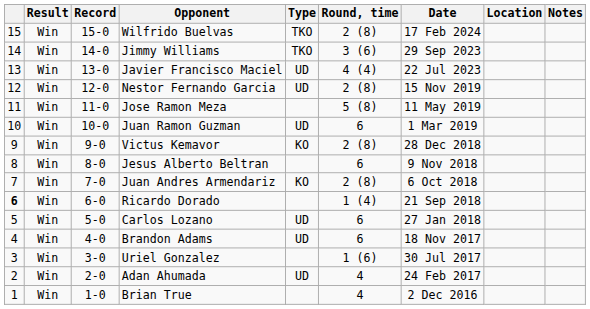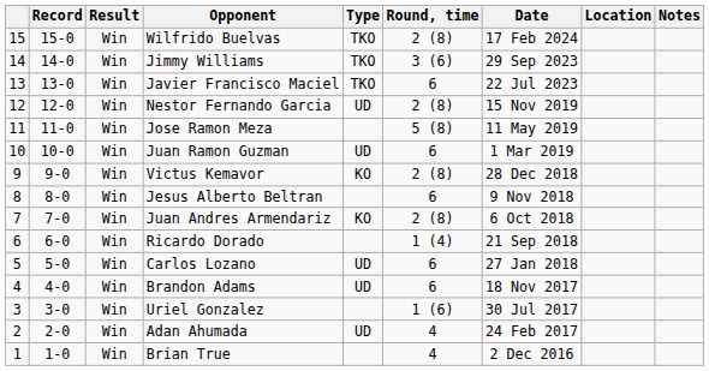 <table class="wikitable" style="text-align:center; font-size:95%">
 <tr>
 <th></th>
+<th>Record</th>
 <th>Result</th>
-<th>Record</th>
 <th>Opponent</th>
 <th>Type</th>
 <th>Round, time</th>
 <th>Date</th>
 <th>Location</th>
 <th>Notes</th>
 </tr>
 <tr>
 <td>15</td>
+<td>15-0</td>
 <td>Win</td>
-<td>15-0</td>
 <td align=left> Wilfrido Buelvas</td>
 <td>TKO</td>
 <td>2 (8) </td>
 <td>17 Feb 2024</td>
 <td align=left></td>
 <td></td>
 </tr>
 <tr>
 <td>14</td>
+<td>14-0</td>
 <td>Win</td>
-<td>14-0</td>
 <td align=left> Jimmy Williams</td>
 <td>TKO</td>
 <td>3 (6) </td>
 <td>29 Sep 2023</td>
 <td align=left></td>
 <td></td>
 </tr>
 <tr>
 <td>13</td>
+<td>13-0</td>
 <td>Win</td>
-<td>13-0</td>
 <td align=left> Javier Francisco Maciel</td>
-<td>UD</td>
-<td>4 (4) </td>
+<td>TKO</td>
+<td>6</td>
 <td>22 Jul 2023</td>
 <td align=left></td>
 <td></td>
 </tr>
 <tr>
 <td>12</td>
+<td>12-0</td>
 <td>Win</td>
-<td>12-0</td>
 <td align=left> Nestor Fernando Garcia</td>
 <td>UD</td>
 <td>2 (8) </td>
 <td>15 Nov 2019</td>
 <td align=left></td>
 <td></td>
 </tr>
 <tr>
 <td>11</td>
+<td>11-0</td>
 <td>Win</td>
-<td>11-0</td>
 <td align=left> Jose Ramon Meza</td>
 <td></td>
 <td>5 (8) </td>
 <td>11 May 2019</td>
 <td align=left></td>
 <td></td>
 </tr>
 <tr>
 <td>10</td>
+<td>10-0</td>
 <td>Win</td>
-<td>10-0</td>
 <td align=left> Juan Ramon Guzman</td>
 <td>UD</td>
 <td>6</td>
 <td>1 Mar 2019</td>
 <td align=left></td>
 <td></td>
 </tr>
 <tr>
 <td>9</td>
+<td>9-0</td>
 <td>Win</td>
-<td>9-0</td>
 <td align=left> Victus Kemavor</td>
 <td>KO</td>
 <td>2 (8) </td>
 <td>28 Dec 2018</td>
 <td align=left></td>
 <td></td>
 </tr>
 <tr>
 <td>8</td>
+<td>8-0</td>
 <td>Win</td>
-<td>8-0</td>
 <td align=left> Jesus Alberto Beltran</td>
 <td></td>
 <td>6</td>
 <td>9 Nov 2018</td>
 <td align=left></td>
 <td></td>
 </tr>
 <tr>
 <td>7</td>
+<td>7-0</td>
 <td>Win</td>
-<td>7-0</td>
 <td align=left> Juan Andres Armendariz</td>
 <td>KO</td>
 <td>2 (8) </td>
 <td>6 Oct 2018</td>
 <td align=left></td>
 <td></td>
 </tr>
 <tr>
-<td><strong>6</strong></td>
+<td>6</td>
+<td>6-0</td>
 <td>Win</td>
-<td>6-0</td>
 <td align=left> Ricardo Dorado</td>
 <td></td>
 <td>1 (4) </td>
 <td>21 Sep 2018</td>
 <td align=left></td>
 <td></td>
 </tr>
 <tr>
 <td>5</td>
+<td>5-0</td>
 <td>Win</td>
-<td>5-0</td>
 <td align=left> Carlos Lozano</td>
 <td>UD</td>
 <td>6</td>
 <td>27 Jan 2018</td>
 <td align=left></td>
 <td></td>
 </tr>
 <tr>
 <td>4</td>
+<td>4-0</td>
 <td>Win</td>
-<td>4-0</td>
 <td align=left> Brandon Adams</td>
 <td>UD</td>
 <td>6</td>
 <td>18 Nov 2017</td>
 <td align=left></td>
 <td></td>
 </tr>
 <tr>
 <td>3</td>
+<td>3-0</td>
 <td>Win</td>
-<td>3-0</td>
 <td align=left> Uriel Gonzalez</td>
 <td></td>
 <td>1 (6) </td>
 <td>30 Jul 2017</td>
 <td align=left></td>
 <td></td>
 </tr>
 <tr>
 <td>2</td>
+<td>2-0</td>
 <td>Win</td>
-<td>2-0</td>
 <td align=left> Adan Ahumada</td>
 <td>UD</td>
 <td>4</td>
 <td>24 Feb 2017</td>
 <td align=left></td>
 <td></td>
 </tr>
 <tr>
 <td>1</td>
+<td>1-0</td>
 <td>Win</td>
-<td>1-0</td>
 <td align=left> Brian True</td>
 <td></td>
 <td>4</td>
 <td>2 Dec 2016</td>
 <td align=left></td>
 <td></td>
 </tr>
 </table>
